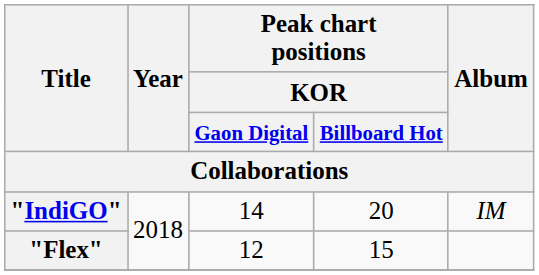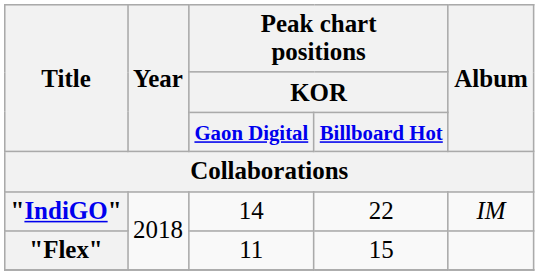 <table class="wikitable plainrowheaders" style="text-align:center;">
 <tr>
 <th scope="col" rowspan="3">Title</th>
 <th scope="col" rowspan="3">Year</th>
 <th scope="col" colspan="2">Peak chart <br> positions</th>
 <th scope="col" rowspan="3">Album</th>
 </tr>
 <tr>
 <th scope="col" colspan="2">KOR</th>
 </tr>
 <tr>
 <th><small><a href='#'>Gaon Digital</a></small><br></th>
 <th><small><a href='#'>Billboard Hot</a></small><br></th>
 </tr>
 <tr>
 <th scope="col" colspan="5">Collaborations</th>
 </tr>
 <tr>
 <th scope="row">"<a href='#'>IndiGO</a>"<br></th>
 <td rowspan="2">2018</td>
 <td>14</td>
-<td>20</td>
+<td>22</td>
 <td><em>IM</em></td>
 </tr>
 <tr>
 <th scope="row">"Flex"<br></th>
-<td>12</td>
+<td>11</td>
 <td>15</td>
 <td></td>
 </tr>
 <tr>
 </tr>
 </table>
